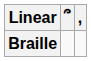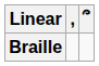 <table class="wikitable" style="text-align:center">
 <tr>
 <th>Linear</th>
+<th>,</th>
 <th>՞</th>
-<th>,</th>
 </tr>
 <tr>
 <th>Braille</th>
 <td></td>
 <td></td>
 </tr>
 </table>
